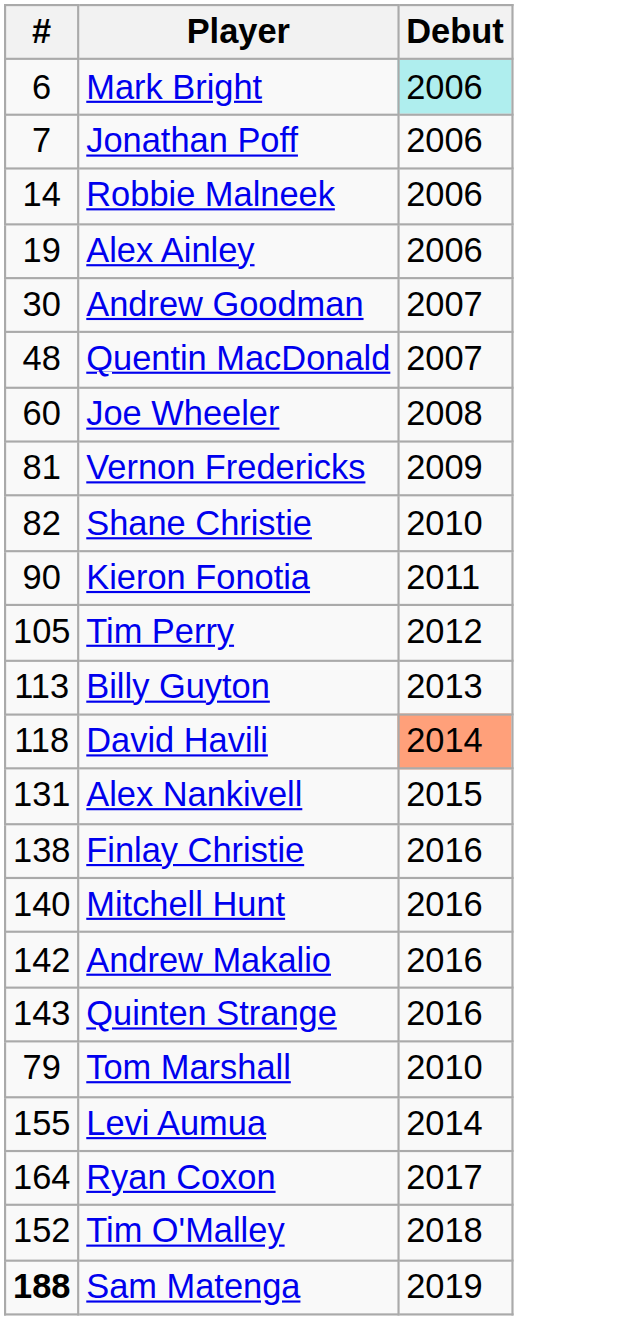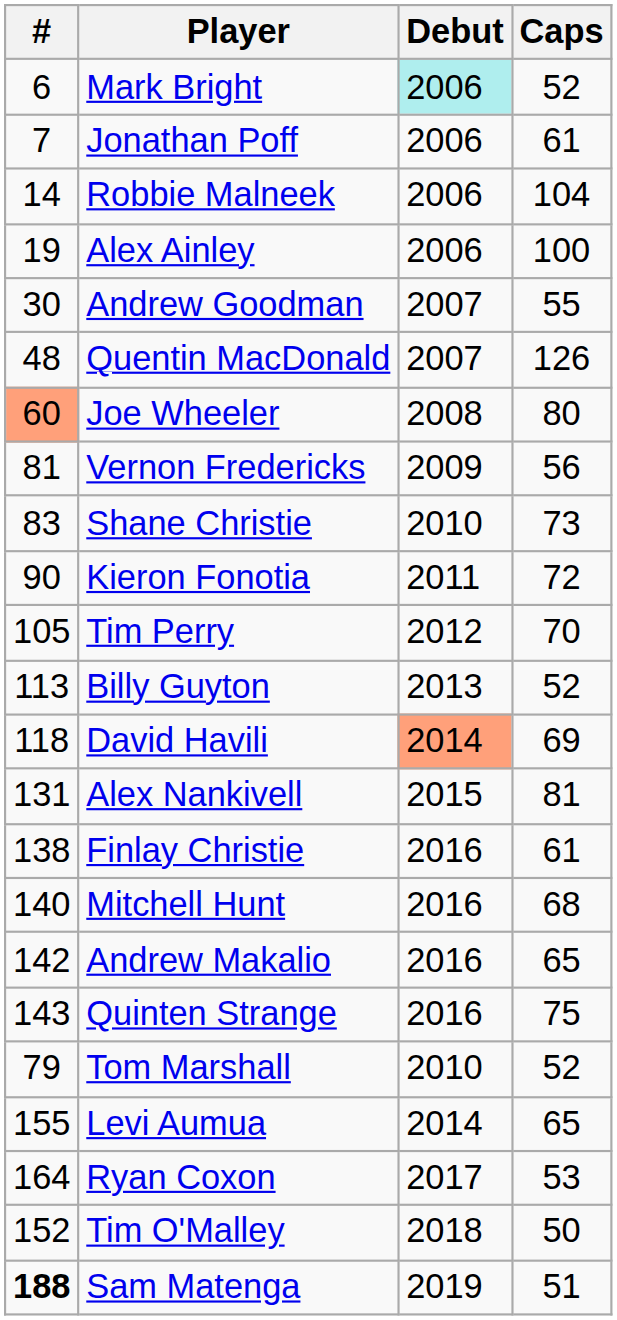 <table class="wikitable" style="text-align:center">
 <tr>
 <th>#</th>
 <th>Player</th>
 <th>Debut</th>
+<th>Caps</th>
 </tr>
 <tr>
 <td>6</td>
 <td align="left"><a href='#'>Mark Bright</a></td>
 <td align="left" style="background: paleturquoise;">2006</td>
+<td>52</td>
 </tr>
 <tr>
 <td>7</td>
 <td align="left"><a href='#'>Jonathan Poff</a></td>
 <td align="left">2006</td>
+<td>61</td>
 </tr>
 <tr>
 <td>14</td>
 <td align="left"><a href='#'>Robbie Malneek</a></td>
 <td align="left">2006</td>
+<td>104</td>
 </tr>
 <tr>
 <td>19</td>
 <td align="left"><a href='#'>Alex Ainley</a></td>
 <td align="left">2006</td>
+<td>100</td>
 </tr>
 <tr>
 <td>30</td>
 <td align="left"><a href='#'>Andrew Goodman</a></td>
 <td align="left">2007</td>
+<td>55</td>
 </tr>
 <tr>
 <td>48</td>
 <td align="left"><a href='#'>Quentin MacDonald</a></td>
 <td align="left">2007</td>
+<td>126</td>
 </tr>
 <tr>
-<td>60</td>
+<td style="background: lightsalmon;">60</td>
 <td align="left"><a href='#'>Joe Wheeler</a></td>
 <td align="left">2008</td>
+<td>80</td>
 </tr>
 <tr>
 <td>81</td>
 <td align="left"><a href='#'>Vernon Fredericks</a></td>
 <td align="left">2009</td>
+<td>56</td>
 </tr>
 <tr>
-<td>82</td>
+<td>83</td>
 <td align="left"><a href='#'>Shane Christie</a></td>
 <td align="left">2010</td>
+<td>73</td>
 </tr>
 <tr>
 <td>90</td>
 <td align="left"><a href='#'>Kieron Fonotia</a></td>
 <td align="left">2011</td>
+<td>72</td>
 </tr>
 <tr>
 <td>105</td>
 <td align="left"><a href='#'>Tim Perry</a></td>
 <td align="left">2012</td>
+<td>70</td>
 </tr>
 <tr>
 <td>113</td>
 <td align="left"><a href='#'>Billy Guyton</a></td>
 <td align="left">2013</td>
+<td>52</td>
 </tr>
 <tr>
 <td>118</td>
 <td align="left"><a href='#'>David Havili</a></td>
 <td align="left" style="background: lightsalmon;">2014</td>
+<td>69</td>
 </tr>
 <tr>
 <td>131</td>
 <td align="left"><a href='#'>Alex Nankivell</a></td>
 <td align="left">2015</td>
+<td>81</td>
 </tr>
 <tr>
 <td>138</td>
 <td align="left"><a href='#'>Finlay Christie</a></td>
 <td align="left">2016</td>
+<td>61</td>
 </tr>
 <tr>
 <td>140</td>
 <td align="left"><a href='#'>Mitchell Hunt</a></td>
 <td align="left">2016</td>
+<td>68</td>
 </tr>
 <tr>
 <td>142</td>
 <td align="left"><a href='#'>Andrew Makalio</a></td>
 <td align="left">2016</td>
+<td>65</td>
 </tr>
 <tr>
 <td>143</td>
 <td align="left"><a href='#'>Quinten Strange</a></td>
 <td align="left">2016</td>
+<td>75</td>
 </tr>
 <tr>
 <td>79</td>
 <td align="left"><a href='#'>Tom Marshall</a></td>
 <td align="left">2010</td>
+<td>52</td>
 </tr>
 <tr>
 <td>155</td>
 <td align="left"><a href='#'>Levi Aumua</a></td>
 <td align="left">2014</td>
+<td>65</td>
 </tr>
 <tr>
 <td>164</td>
 <td align="left"><a href='#'>Ryan Coxon</a></td>
 <td align="left">2017</td>
+<td>53</td>
 </tr>
 <tr>
 <td>152</td>
 <td align="left"><a href='#'>Tim O'Malley</a></td>
 <td align="left">2018</td>
+<td>50</td>
 </tr>
 <tr>
 <td><strong>188</strong></td>
 <td align="left"><a href='#'>Sam Matenga</a></td>
 <td align="left">2019</td>
+<td>51</td>
 </tr>
 </table>
